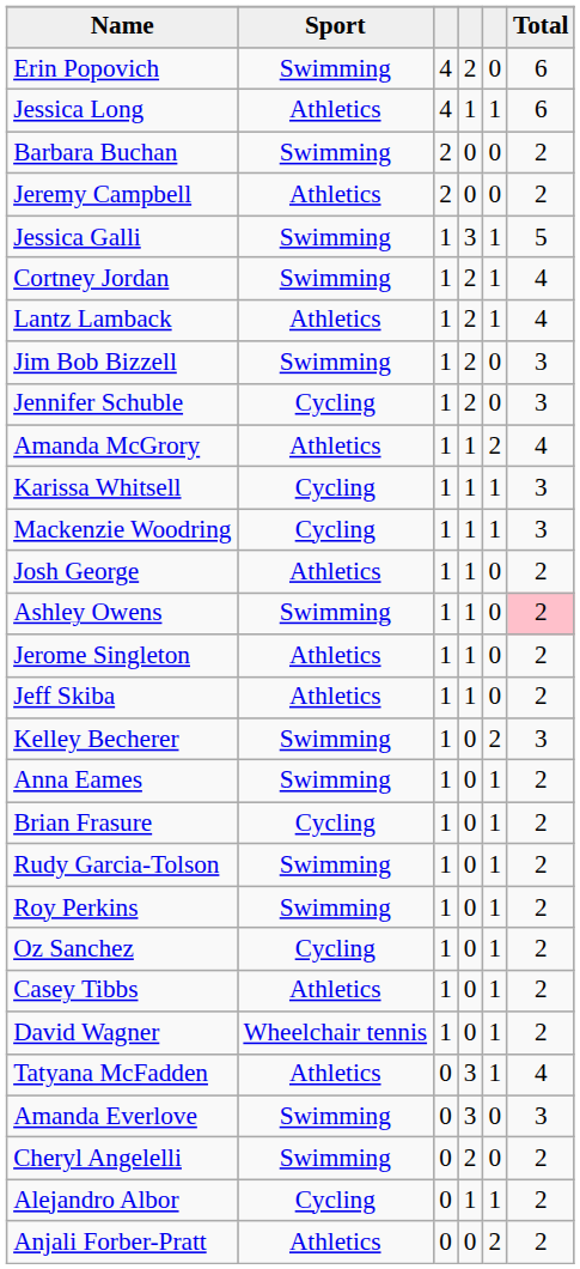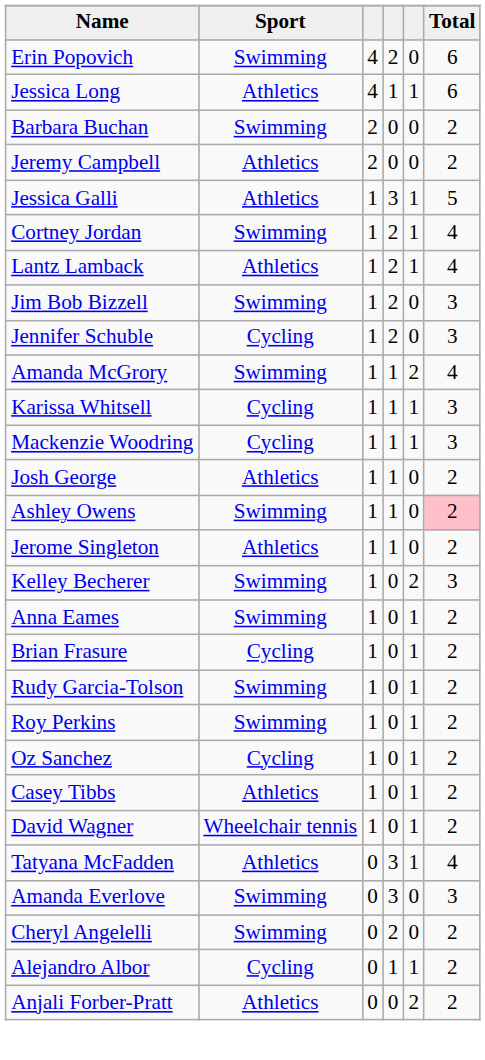 <table class="wikitable sortable" style="font-size:85%" align="right">
 <tr bgcolor="#efefef">
 </tr>
 <tr align="center" bgcolor="#efefef">
 <td><strong>Name</strong></td>
 <td><strong>Sport</strong></td>
 <td class="unsortable"></td>
 <td class="unsortable"></td>
 <td class="unsortable"></td>
 <td><strong>Total</strong></td>
 </tr>
 <tr align="center">
 <td align="left"><a href='#'>Erin Popovich</a></td>
 <td><a href='#'>Swimming</a></td>
 <td>4</td>
 <td>2</td>
 <td>0</td>
 <td>6</td>
 </tr>
 <tr align="center">
 <td align="left"><a href='#'>Jessica Long</a></td>
 <td><a href='#'>Athletics</a></td>
 <td>4</td>
 <td>1</td>
 <td>1</td>
 <td>6</td>
 </tr>
 <tr align="center">
 <td align="left"><a href='#'>Barbara Buchan</a></td>
 <td><a href='#'>Swimming</a></td>
 <td>2</td>
 <td>0</td>
 <td>0</td>
 <td>2</td>
 </tr>
 <tr align="center">
 <td align="left"><a href='#'>Jeremy Campbell</a></td>
 <td><a href='#'>Athletics</a></td>
 <td>2</td>
 <td>0</td>
 <td>0</td>
 <td>2</td>
 </tr>
 <tr align="center">
 <td align="left"><a href='#'>Jessica Galli</a></td>
-<td><a href='#'>Swimming</a></td>
+<td><a href='#'>Athletics</a></td>
 <td>1</td>
 <td>3</td>
 <td>1</td>
 <td>5</td>
 </tr>
 <tr align="center">
 <td align="left"><a href='#'>Cortney Jordan</a></td>
 <td><a href='#'>Swimming</a></td>
 <td>1</td>
 <td>2</td>
 <td>1</td>
 <td>4</td>
 </tr>
 <tr align="center">
 <td align="left"><a href='#'>Lantz Lamback</a></td>
 <td><a href='#'>Athletics</a></td>
 <td>1</td>
 <td>2</td>
 <td>1</td>
 <td>4</td>
 </tr>
 <tr align="center">
 <td align="left"><a href='#'>Jim Bob Bizzell</a></td>
 <td><a href='#'>Swimming</a></td>
 <td>1</td>
 <td>2</td>
 <td>0</td>
 <td>3</td>
 </tr>
 <tr align="center">
 <td align="left"><a href='#'>Jennifer Schuble</a></td>
 <td><a href='#'>Cycling</a></td>
 <td>1</td>
 <td>2</td>
 <td>0</td>
 <td>3</td>
 </tr>
 <tr align="center">
 <td align="left"><a href='#'>Amanda McGrory</a></td>
-<td><a href='#'>Athletics</a></td>
+<td><a href='#'>Swimming</a></td>
 <td>1</td>
 <td>1</td>
 <td>2</td>
 <td>4</td>
 </tr>
 <tr align="center">
 <td align="left"><a href='#'>Karissa Whitsell</a></td>
 <td><a href='#'>Cycling</a></td>
 <td>1</td>
 <td>1</td>
 <td>1</td>
 <td>3</td>
 </tr>
 <tr align="center">
 <td align="left"><a href='#'>Mackenzie Woodring</a></td>
 <td><a href='#'>Cycling</a></td>
 <td>1</td>
 <td>1</td>
 <td>1</td>
 <td>3</td>
 </tr>
 <tr align="center">
 <td align="left"><a href='#'>Josh George</a></td>
 <td><a href='#'>Athletics</a></td>
 <td>1</td>
 <td>1</td>
 <td>0</td>
 <td>2</td>
 </tr>
 <tr align="center">
 <td align="left"><a href='#'>Ashley Owens</a></td>
 <td><a href='#'>Swimming</a></td>
 <td>1</td>
 <td>1</td>
 <td>0</td>
 <td style="background: pink;">2</td>
 </tr>
 <tr align="center">
 <td align="left"><a href='#'>Jerome Singleton</a></td>
-<td><a href='#'>Athletics</a></td>
-<td>1</td>
-<td>1</td>
-<td>0</td>
-<td>2</td>
-</tr>
-<tr align="center">
-<td align="left"><a href='#'>Jeff Skiba</a></td>
 <td><a href='#'>Athletics</a></td>
 <td>1</td>
 <td>1</td>
 <td>0</td>
 <td>2</td>
 </tr>
 <tr align="center">
 <td align="left"><a href='#'>Kelley Becherer</a></td>
 <td><a href='#'>Swimming</a></td>
 <td>1</td>
 <td>0</td>
 <td>2</td>
 <td>3</td>
 </tr>
 <tr align="center">
 <td align="left"><a href='#'>Anna Eames</a></td>
 <td><a href='#'>Swimming</a></td>
 <td>1</td>
 <td>0</td>
 <td>1</td>
 <td>2</td>
 </tr>
 <tr align="center">
 <td align="left"><a href='#'>Brian Frasure</a></td>
 <td><a href='#'>Cycling</a></td>
 <td>1</td>
 <td>0</td>
 <td>1</td>
 <td>2</td>
 </tr>
 <tr align="center">
 <td align="left"><a href='#'>Rudy Garcia-Tolson</a></td>
 <td><a href='#'>Swimming</a></td>
 <td>1</td>
 <td>0</td>
 <td>1</td>
 <td>2</td>
 </tr>
 <tr align="center">
 <td align="left"><a href='#'>Roy Perkins</a></td>
 <td><a href='#'>Swimming</a></td>
 <td>1</td>
 <td>0</td>
 <td>1</td>
 <td>2</td>
 </tr>
 <tr align="center">
 <td align="left"><a href='#'>Oz Sanchez</a></td>
 <td><a href='#'>Cycling</a></td>
 <td>1</td>
 <td>0</td>
 <td>1</td>
 <td>2</td>
 </tr>
 <tr align="center">
 <td align="left"><a href='#'>Casey Tibbs</a></td>
 <td><a href='#'>Athletics</a></td>
 <td>1</td>
 <td>0</td>
 <td>1</td>
 <td>2</td>
 </tr>
 <tr align="center">
 <td align="left"><a href='#'>David Wagner</a></td>
 <td><a href='#'>Wheelchair tennis</a></td>
 <td>1</td>
 <td>0</td>
 <td>1</td>
 <td>2</td>
 </tr>
 <tr align="center">
 <td align="left"><a href='#'>Tatyana McFadden</a></td>
 <td><a href='#'>Athletics</a></td>
 <td>0</td>
 <td>3</td>
 <td>1</td>
 <td>4</td>
 </tr>
 <tr align="center">
 <td align="left"><a href='#'>Amanda Everlove</a></td>
 <td><a href='#'>Swimming</a></td>
 <td>0</td>
 <td>3</td>
 <td>0</td>
 <td>3</td>
 </tr>
 <tr align="center">
 <td align="left"><a href='#'>Cheryl Angelelli</a></td>
 <td><a href='#'>Swimming</a></td>
 <td>0</td>
 <td>2</td>
 <td>0</td>
 <td>2</td>
 </tr>
 <tr align="center">
 <td align="left"><a href='#'>Alejandro Albor</a></td>
 <td><a href='#'>Cycling</a></td>
 <td>0</td>
 <td>1</td>
 <td>1</td>
 <td>2</td>
 </tr>
 <tr align="center">
 <td align="left"><a href='#'>Anjali Forber-Pratt</a></td>
 <td><a href='#'>Athletics</a></td>
 <td>0</td>
 <td>0</td>
 <td>2</td>
 <td>2</td>
 </tr>
 </table>
